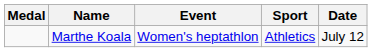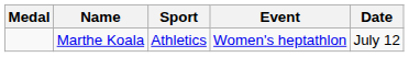 <table class="wikitable sortable" style="font-size: 95%;">
 <tr>
 <th>Medal</th>
 <th>Name</th>
+<th>Sport</th>
 <th>Event</th>
-<th>Sport</th>
 <th>Date</th>
 </tr>
 <tr>
 <td></td>
 <td><a href='#'>Marthe Koala</a></td>
+<td><a href='#'>Athletics</a></td>
 <td><a href='#'>Women's heptathlon</a></td>
-<td><a href='#'>Athletics</a></td>
 <td>July 12</td>
 </tr>
 </table>
